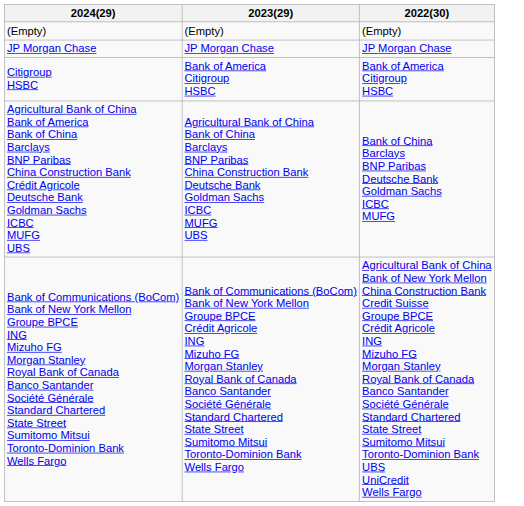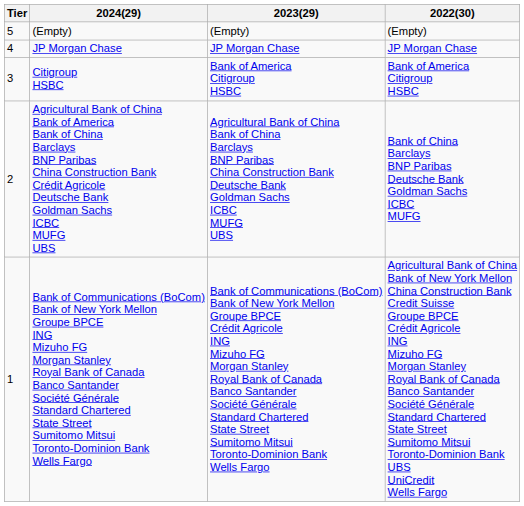 <table class="wikitable vertical-align-top">
 <tr>
+<th>Tier</th>
 <th>2024(29)</th>
 <th>2023(29) </th>
 <th>2022(30) </th>
 </tr>
 <tr>
+<td>5</td>
 <td>(Empty)</td>
 <td>(Empty)</td>
 <td>(Empty)</td>
 </tr>
 <tr>
+<td>4</td>
 <td> <a href='#'>JP Morgan Chase</a></td>
 <td> <a href='#'>JP Morgan Chase</a></td>
 <td> <a href='#'>JP Morgan Chase</a></td>
 </tr>
 <tr>
+<td>3</td>
 <td> <a href='#'>Citigroup</a><br> <a href='#'>HSBC</a></td>
 <td> <a href='#'>Bank of America</a><br> <a href='#'>Citigroup</a><br> <a href='#'>HSBC</a></td>
 <td> <a href='#'>Bank of America</a><br> <a href='#'>Citigroup</a><br> <a href='#'>HSBC</a></td>
 </tr>
 <tr>
+<td>2</td>
 <td> <a href='#'>Agricultural Bank of China</a><br> <a href='#'>Bank of America</a><br> <a href='#'>Bank of China</a><br> <a href='#'>Barclays</a><br> <a href='#'>BNP Paribas</a><br> <a href='#'>China Construction Bank</a><br> <a href='#'>Crédit Agricole</a><br> <a href='#'>Deutsche Bank</a><br> <a href='#'>Goldman Sachs</a><br> <a href='#'>ICBC</a><br> <a href='#'>MUFG</a><br> <a href='#'>UBS</a></td>
 <td> <a href='#'>Agricultural Bank of China</a><br> <a href='#'>Bank of China</a><br> <a href='#'>Barclays</a><br> <a href='#'>BNP Paribas</a><br> <a href='#'>China Construction Bank</a><br> <a href='#'>Deutsche Bank</a><br> <a href='#'>Goldman Sachs</a><br> <a href='#'>ICBC</a><br> <a href='#'>MUFG</a><br> <a href='#'>UBS</a></td>
 <td> <a href='#'>Bank of China</a><br> <a href='#'>Barclays</a><br> <a href='#'>BNP Paribas</a><br> <a href='#'>Deutsche Bank</a><br> <a href='#'>Goldman Sachs</a><br> <a href='#'>ICBC</a><br> <a href='#'>MUFG</a></td>
 </tr>
 <tr>
+<td>1</td>
 <td> <a href='#'>Bank of Communications (BoCom)</a><br> <a href='#'>Bank of New York Mellon</a><br> <a href='#'>Groupe BPCE</a><br> <a href='#'>ING</a><br> <a href='#'>Mizuho FG</a><br> <a href='#'>Morgan Stanley</a><br> <a href='#'>Royal Bank of Canada</a><br> <a href='#'>Banco Santander</a><br> <a href='#'>Société Générale</a><br> <a href='#'>Standard Chartered</a><br> <a href='#'>State Street</a><br> <a href='#'>Sumitomo Mitsui</a><br> <a href='#'>Toronto-Dominion Bank</a><br> <a href='#'>Wells Fargo</a></td>
 <td> <a href='#'>Bank of Communications (BoCom)</a><br> <a href='#'>Bank of New York Mellon</a><br> <a href='#'>Groupe BPCE</a><br> <a href='#'>Crédit Agricole</a><br> <a href='#'>ING</a><br> <a href='#'>Mizuho FG</a><br> <a href='#'>Morgan Stanley</a><br> <a href='#'>Royal Bank of Canada</a><br> <a href='#'>Banco Santander</a><br> <a href='#'>Société Générale</a><br> <a href='#'>Standard Chartered</a><br> <a href='#'>State Street</a><br> <a href='#'>Sumitomo Mitsui</a><br> <a href='#'>Toronto-Dominion Bank</a><br> <a href='#'>Wells Fargo</a></td>
 <td> <a href='#'>Agricultural Bank of China</a><br> <a href='#'>Bank of New York Mellon</a><br> <a href='#'>China Construction Bank</a><br> <a href='#'>Credit Suisse</a><br> <a href='#'>Groupe BPCE</a><br> <a href='#'>Crédit Agricole</a><br> <a href='#'>ING</a><br> <a href='#'>Mizuho FG</a><br> <a href='#'>Morgan Stanley</a><br> <a href='#'>Royal Bank of Canada</a><br> <a href='#'>Banco Santander</a><br> <a href='#'>Société Générale</a><br> <a href='#'>Standard Chartered</a><br> <a href='#'>State Street</a><br> <a href='#'>Sumitomo Mitsui</a><br> <a href='#'>Toronto-Dominion Bank</a><br> <a href='#'>UBS</a><br> <a href='#'>UniCredit</a><br> <a href='#'>Wells Fargo</a></td>
 </tr>
 </table>
